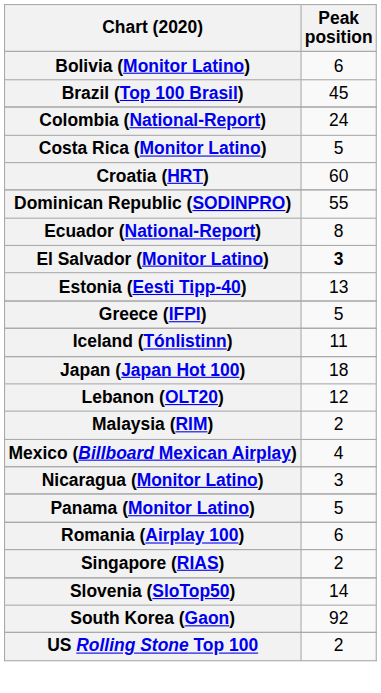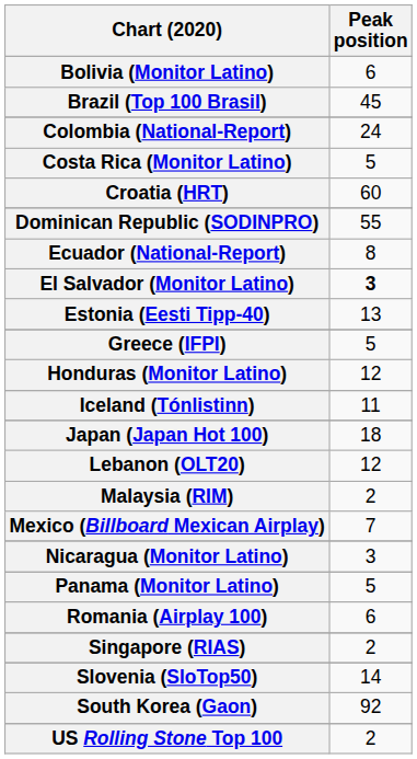 <table class="wikitable sortable plainrowheaders" style="text-align:center">
 <tr>
 <th scope="col">Chart (2020)</th>
 <th scope="col">Peak<br>position</th>
 </tr>
 <tr>
 </tr>
 <tr>
 </tr>
 <tr>
 </tr>
 <tr>
 </tr>
 <tr>
 </tr>
 <tr>
 <th scope="row">Bolivia (<a href='#'>Monitor Latino</a>)</th>
 <td>6</td>
 </tr>
 <tr>
 <th scope="row">Brazil (<a href='#'>Top 100 Brasil</a>)</th>
 <td>45</td>
 </tr>
 <tr>
 </tr>
 <tr>
 </tr>
 <tr>
 </tr>
 <tr>
 <th scope="row">Colombia (<a href='#'>National-Report</a>)</th>
 <td>24</td>
 </tr>
 <tr>
 <th scope="row">Costa Rica (<a href='#'>Monitor Latino</a>)</th>
 <td>5</td>
 </tr>
 <tr>
 <th scope="row">Croatia (<a href='#'>HRT</a>)</th>
 <td>60</td>
 </tr>
 <tr>
 </tr>
 <tr>
 </tr>
 <tr>
 </tr>
 <tr>
 <th scope="row">Dominican Republic (<a href='#'>SODINPRO</a>)</th>
 <td>55</td>
 </tr>
 <tr>
 <th scope="row">Ecuador (<a href='#'>National-Report</a>)</th>
 <td>8</td>
 </tr>
 <tr>
 <th scope="row">El Salvador (<a href='#'>Monitor Latino</a>)</th>
 <td><strong>3</strong></td>
 </tr>
 <tr>
 <th scope="row">Estonia (<a href='#'>Eesti Tipp-40</a>)</th>
 <td>13</td>
 </tr>
 <tr>
 </tr>
 <tr>
 </tr>
 <tr>
 </tr>
 <tr>
 <th scope="row">Greece (<a href='#'>IFPI</a>)</th>
 <td>5</td>
 </tr>
 <tr>
+<th scope="row">Honduras (<a href='#'>Monitor Latino</a>)</th>
+<td>12</td>
+</tr>
+<tr>
 </tr>
 <tr>
 </tr>
 <tr>
 </tr>
 <tr>
 <th scope="row">Iceland (<a href='#'>Tónlistinn</a>)</th>
 <td>11</td>
 </tr>
 <tr>
 </tr>
 <tr>
 </tr>
 <tr>
 </tr>
 <tr>
 <th scope="row">Japan (<a href='#'>Japan Hot 100</a>)</th>
 <td>18</td>
 </tr>
 <tr>
 <th scope="row">Lebanon (<a href='#'>OLT20</a>)</th>
 <td>12</td>
 </tr>
 <tr>
 <th scope="row">Malaysia (<a href='#'>RIM</a>)</th>
 <td>2</td>
 </tr>
 <tr>
 <th scope="row">Mexico (<a href='#'><em>Billboard</em> Mexican Airplay</a>)</th>
-<td>4</td>
+<td>7</td>
 </tr>
 <tr>
 </tr>
 <tr>
 </tr>
 <tr>
 </tr>
 <tr>
 <th scope="row">Nicaragua (<a href='#'>Monitor Latino</a>)</th>
 <td>3</td>
 </tr>
 <tr>
 </tr>
 <tr>
 <th scope="row">Panama (<a href='#'>Monitor Latino</a>)</th>
 <td>5</td>
 </tr>
 <tr>
 </tr>
 <tr>
 <th scope="row">Romania (<a href='#'>Airplay 100</a>)</th>
 <td>6</td>
 </tr>
 <tr>
 </tr>
 <tr>
 <th scope="row">Singapore (<a href='#'>RIAS</a>)</th>
 <td>2</td>
 </tr>
 <tr>
 </tr>
 <tr>
 <th scope="row">Slovenia (<a href='#'>SloTop50</a>)</th>
 <td>14</td>
 </tr>
 <tr>
 <th scope="row">South Korea (<a href='#'>Gaon</a>)</th>
 <td>92</td>
 </tr>
 <tr>
 </tr>
 <tr>
 </tr>
 <tr>
 </tr>
 <tr>
 </tr>
 <tr>
 </tr>
 <tr>
 </tr>
 <tr>
 </tr>
 <tr>
 </tr>
 <tr>
 </tr>
 <tr>
 </tr>
 <tr>
 </tr>
 <tr>
 <th scope="row">US <a href='#'><em>Rolling Stone</em> Top 100</a></th>
 <td>2</td>
 </tr>
 </table>
